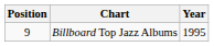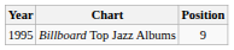 <table class="wikitable">
 <tr>
+<th>Year</th>
+<th>Chart</th>
 <th>Position</th>
-<th>Chart</th>
-<th>Year</th>
 </tr>
 <tr>
+<td>1995</td>
+<td><em>Billboard</em>  Top Jazz Albums</td>
 <td align="center">9</td>
-<td><em>Billboard</em>  Top Jazz Albums</td>
-<td>1995</td>
 </tr>
 </table>
